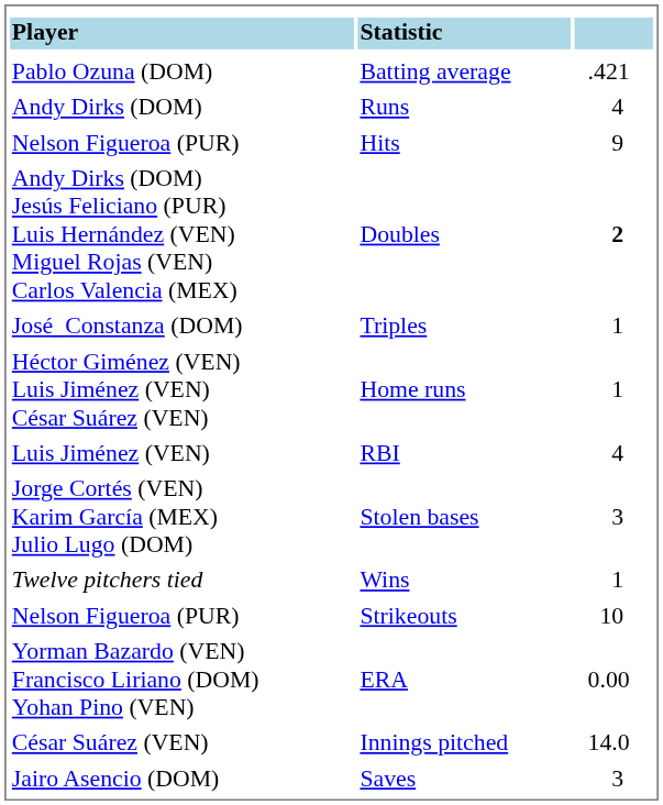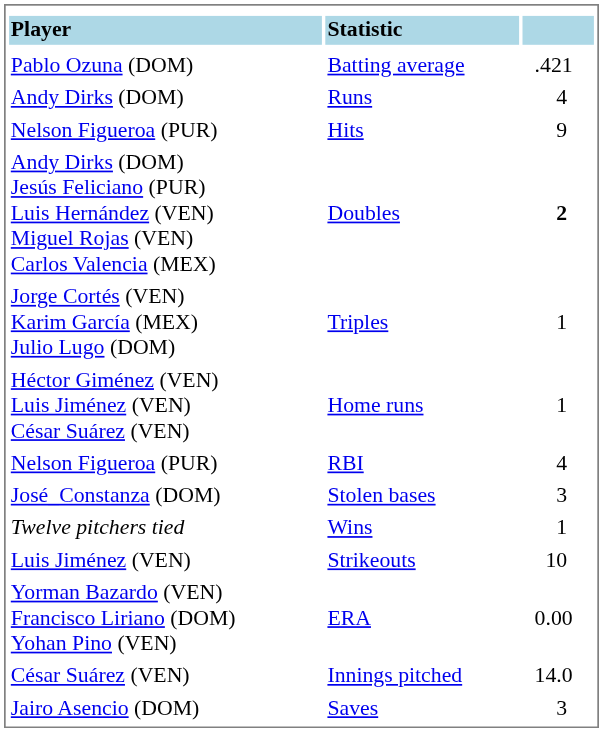 <table cellpadding="1" width="350px" style="font-size: 80%; border: 1px solid gray;">
 <tr align="center" style="font-size: larger;">
 <td colspan=6></td>
 </tr>
 <tr style="background:lightblue;">
 <td><strong>Player</strong></td>
 <td><strong>Statistic</strong></td>
 <td></td>
 </tr>
 <tr align="center" style="vertical-align: middle;" style="background:lightblue;">
 </tr>
 <tr>
 <td><a href='#'>Pablo Ozuna</a> (DOM)</td>
 <td><a href='#'>Batting average</a></td>
 <td>  .421</td>
 </tr>
 <tr>
 <td><a href='#'>Andy Dirks</a> (DOM)</td>
 <td><a href='#'>Runs</a></td>
 <td>      4</td>
 </tr>
 <tr>
 <td><a href='#'>Nelson Figueroa</a> (PUR)</td>
 <td><a href='#'>Hits</a></td>
 <td>      9</td>
 </tr>
 <tr>
 <td><a href='#'>Andy Dirks</a> (DOM)<br><a href='#'>Jesús Feliciano</a> (PUR)<br><a href='#'>Luis Hernández</a> (VEN)<br><a href='#'>Miguel Rojas</a> (VEN)<br><a href='#'>Carlos Valencia</a> (MEX)</td>
 <td><a href='#'>Doubles</a></td>
 <td><strong>       2</strong></td>
 </tr>
 <tr>
-<td><a href='#'>José_Constanza</a> (DOM)</td>
+<td><a href='#'>Jorge Cortés</a> (VEN)<br><a href='#'>Karim García</a> (MEX)<br><a href='#'>Julio Lugo</a> (DOM)</td>
 <td><a href='#'>Triples</a></td>
 <td>      1</td>
 </tr>
 <tr>
 <td><a href='#'>Héctor Giménez</a> (VEN)<br><a href='#'>Luis Jiménez</a> (VEN)<br><a href='#'>César Suárez</a> (VEN)</td>
 <td><a href='#'>Home runs</a></td>
 <td>      1</td>
 </tr>
 <tr>
-<td><a href='#'>Luis Jiménez</a> (VEN)</td>
+<td><a href='#'>Nelson Figueroa</a> (PUR)</td>
 <td><a href='#'>RBI</a></td>
 <td>      4</td>
 </tr>
 <tr>
-<td><a href='#'>Jorge Cortés</a> (VEN)<br><a href='#'>Karim García</a> (MEX)<br><a href='#'>Julio Lugo</a> (DOM)</td>
+<td><a href='#'>José_Constanza</a> (DOM)</td>
 <td><a href='#'>Stolen bases</a></td>
 <td>      3</td>
 </tr>
 <tr>
 <td><em>Twelve pitchers tied</em></td>
 <td><a href='#'>Wins</a></td>
 <td>      1</td>
 </tr>
 <tr>
-<td><a href='#'>Nelson Figueroa</a> (PUR)</td>
+<td><a href='#'>Luis Jiménez</a> (VEN)</td>
 <td><a href='#'>Strikeouts</a></td>
 <td>    10</td>
 </tr>
 <tr>
 <td><a href='#'>Yorman Bazardo</a> (VEN)<br><a href='#'>Francisco Liriano</a> (DOM)<br><a href='#'>Yohan Pino</a> (VEN)</td>
 <td><a href='#'>ERA</a></td>
 <td>  0.00</td>
 </tr>
 <tr>
 <td><a href='#'>César Suárez</a> (VEN)</td>
 <td><a href='#'>Innings pitched</a></td>
 <td>  14.0</td>
 </tr>
 <tr>
 <td><a href='#'>Jairo Asencio</a> (DOM)</td>
 <td><a href='#'>Saves</a></td>
 <td>      3</td>
 </tr>
 </table>
